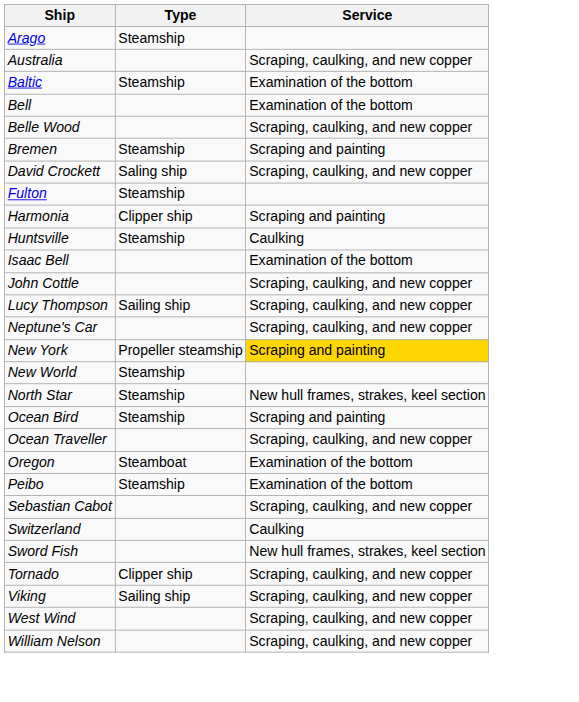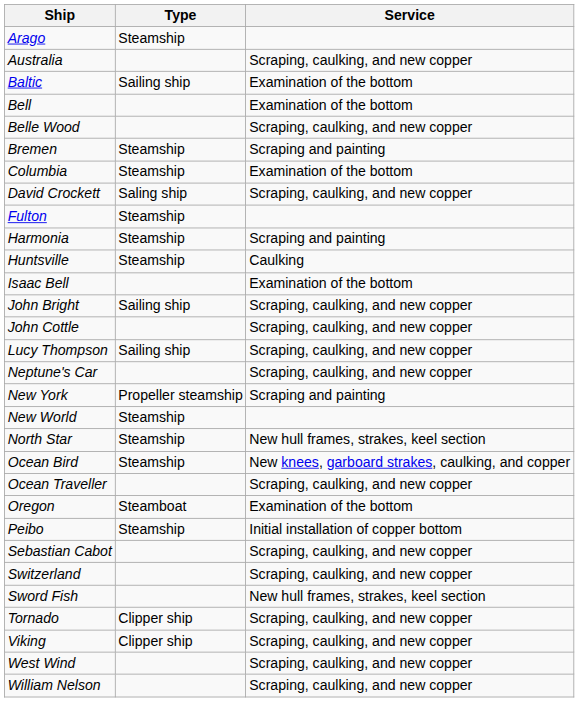 <table class="wikitable">
 <tr>
 <th>Ship</th>
 <th>Type</th>
 <th>Service</th>
 </tr>
 <tr>
 <td><em><a href='#'>Arago</a></em></td>
 <td>Steamship</td>
 <td></td>
 </tr>
 <tr>
 <td><em>Australia</em></td>
 <td></td>
 <td>Scraping, caulking, and new copper</td>
 </tr>
 <tr>
 <td><em><a href='#'>Baltic</a></em></td>
-<td>Steamship</td>
+<td>Sailing ship</td>
 <td>Examination of the bottom</td>
 </tr>
 <tr>
 <td><em>Bell</em></td>
 <td></td>
 <td>Examination of the bottom</td>
 </tr>
 <tr>
 <td><em>Belle Wood</em></td>
 <td></td>
 <td>Scraping, caulking, and new copper</td>
 </tr>
 <tr>
 <td><em>Bremen</em></td>
 <td>Steamship</td>
 <td>Scraping and painting</td>
 </tr>
 <tr>
+<td><em>Columbia</em></td>
+<td>Steamship</td>
+<td>Examination of the bottom</td>
+</tr>
+<tr>
 <td><em>David Crockett</em></td>
 <td>Saling ship</td>
 <td>Scraping, caulking, and new copper</td>
 </tr>
 <tr>
 <td><em><a href='#'>Fulton</a></em></td>
 <td>Steamship</td>
 <td></td>
 </tr>
 <tr>
 <td><em>Harmonia</em></td>
-<td>Clipper ship</td>
+<td>Steamship</td>
 <td>Scraping and painting</td>
 </tr>
 <tr>
 <td><em>Huntsville</em></td>
 <td>Steamship</td>
 <td>Caulking</td>
 </tr>
 <tr>
 <td><em>Isaac Bell</em></td>
 <td></td>
 <td>Examination of the bottom</td>
+</tr>
+<tr>
+<td><em>John Bright</em></td>
+<td>Sailing ship</td>
+<td>Scraping, caulking, and new copper</td>
 </tr>
 <tr>
 <td><em>John Cottle</em></td>
 <td></td>
 <td>Scraping, caulking, and new copper</td>
 </tr>
 <tr>
 <td><em>Lucy Thompson</em></td>
 <td>Sailing ship</td>
 <td>Scraping, caulking, and new copper</td>
 </tr>
 <tr>
 <td><em>Neptune's Car</em></td>
 <td></td>
 <td>Scraping, caulking, and new copper</td>
 </tr>
 <tr>
 <td><em>New York</em></td>
 <td>Propeller steamship</td>
-<td style="background: gold;">Scraping and painting</td>
+<td>Scraping and painting</td>
 </tr>
 <tr>
 <td><em>New World</em></td>
 <td>Steamship</td>
 <td></td>
 </tr>
 <tr>
 <td><em>North Star</em></td>
 <td>Steamship</td>
 <td>New hull frames, strakes, keel section</td>
 </tr>
 <tr>
 <td><em>Ocean Bird</em></td>
 <td>Steamship</td>
-<td>Scraping and painting</td>
+<td>New <a href='#'>knees</a>, <a href='#'>garboard strakes</a>, caulking, and copper</td>
 </tr>
 <tr>
 <td><em>Ocean Traveller</em></td>
 <td></td>
 <td>Scraping, caulking, and new copper</td>
 </tr>
 <tr>
 <td><em>Oregon</em></td>
 <td>Steamboat</td>
 <td>Examination of the bottom</td>
 </tr>
 <tr>
 <td><em>Peibo</em></td>
 <td>Steamship</td>
-<td>Examination of the bottom</td>
+<td>Initial installation of copper bottom</td>
 </tr>
 <tr>
 <td><em>Sebastian Cabot</em></td>
 <td></td>
 <td>Scraping, caulking, and new copper</td>
 </tr>
 <tr>
 <td><em>Switzerland</em></td>
 <td></td>
-<td>Caulking</td>
+<td>Scraping, caulking, and new copper</td>
 </tr>
 <tr>
 <td><em>Sword Fish</em></td>
 <td></td>
 <td>New hull frames, strakes, keel section</td>
 </tr>
 <tr>
 <td><em>Tornado</em></td>
 <td>Clipper ship</td>
 <td>Scraping, caulking, and new copper</td>
 </tr>
 <tr>
 <td><em>Viking</em></td>
-<td>Sailing ship</td>
+<td>Clipper ship</td>
 <td>Scraping, caulking, and new copper</td>
 </tr>
 <tr>
 <td><em>West Wind</em></td>
 <td></td>
 <td>Scraping, caulking, and new copper</td>
 </tr>
 <tr>
 <td><em>William Nelson</em></td>
 <td></td>
 <td>Scraping, caulking, and new copper</td>
 </tr>
 </table>
